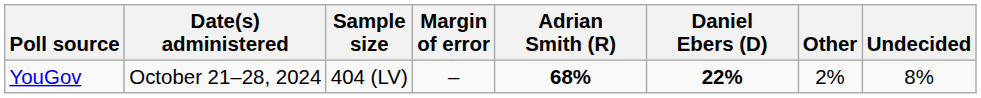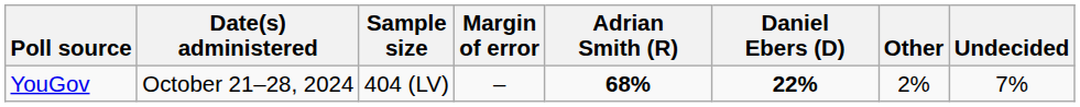 <table class="wikitable" style="font-size:90%;text-align:center;">
 <tr valign=bottom>
 <th>Poll source</th>
 <th>Date(s)<br>administered</th>
 <th>Sample<br>size</th>
 <th>Margin<br>of error</th>
 <th style="width:100px;">Adrian<br>Smith (R)</th>
 <th style="width:100px;">Daniel<br>Ebers (D)</th>
 <th>Other</th>
 <th>Undecided</th>
 </tr>
 <tr>
 <td style="text-align:left;"><a href='#'>YouGov</a></td>
 <td>October 21–28, 2024</td>
 <td>404 (LV)</td>
 <td>–</td>
 <td><strong>68%</strong></td>
 <td><strong>22%</strong></td>
 <td>2%</td>
-<td>8%</td>
+<td>7%</td>
 </tr>
 </table>
